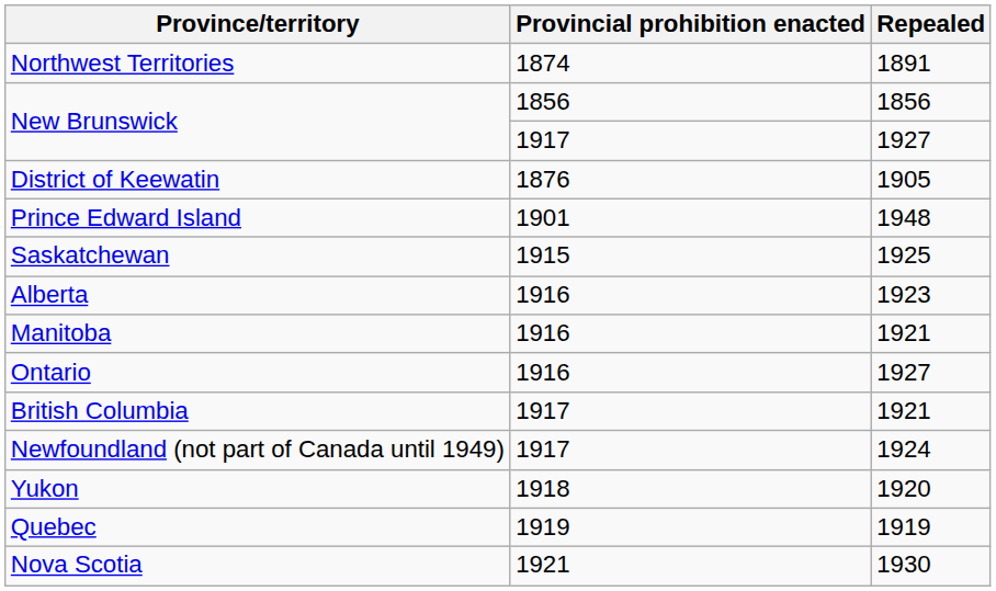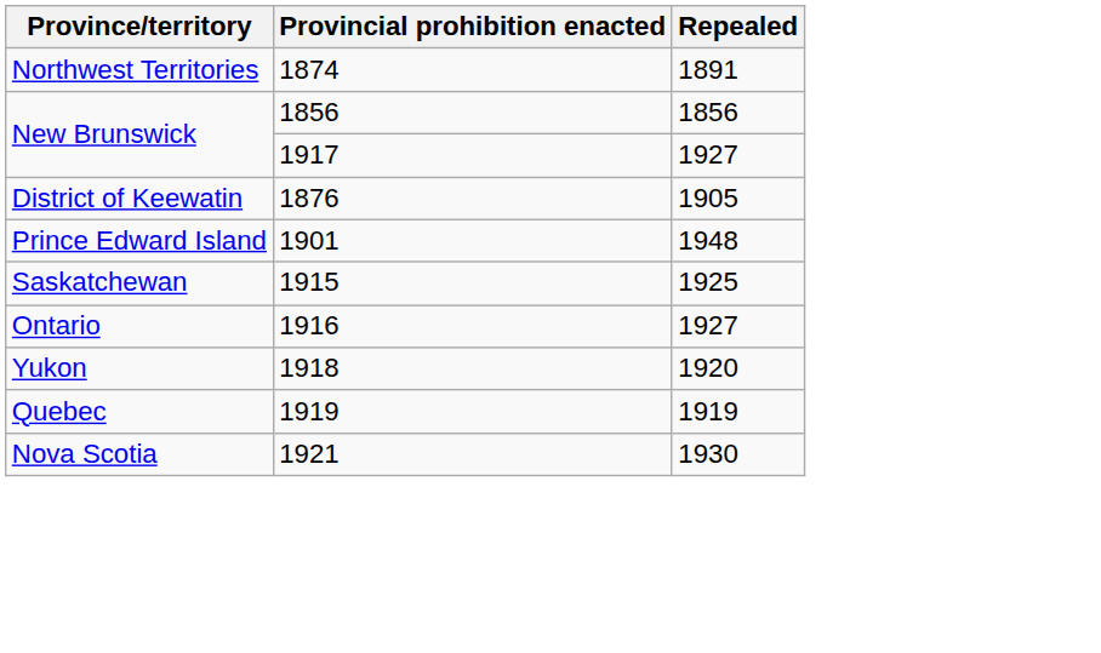 <table class="wikitable sortable">
 <tr>
 <th>Province/territory</th>
 <th>Provincial prohibition enacted</th>
 <th>Repealed</th>
 </tr>
 <tr>
 <td><a href='#'>Northwest Territories</a></td>
 <td>1874</td>
 <td>1891</td>
 </tr>
 <tr>
 <td rowspan="2"><a href='#'>New Brunswick</a></td>
 <td>1856</td>
 <td>1856</td>
 </tr>
 <tr>
 <td>1917</td>
 <td>1927</td>
 </tr>
 <tr>
 <td><a href='#'>District of Keewatin</a></td>
 <td>1876</td>
 <td>1905</td>
 </tr>
 <tr>
 <td><a href='#'>Prince Edward Island</a></td>
 <td>1901</td>
 <td>1948</td>
 </tr>
 <tr>
 <td><a href='#'>Saskatchewan</a></td>
 <td>1915</td>
 <td>1925</td>
 </tr>
 <tr>
-<td><a href='#'>Alberta</a></td>
-<td>1916</td>
-<td>1923</td>
-</tr>
-<tr>
-<td><a href='#'>Manitoba</a></td>
-<td>1916</td>
-<td>1921</td>
-</tr>
-<tr>
 <td><a href='#'>Ontario</a></td>
 <td>1916</td>
 <td>1927</td>
-</tr>
-<tr>
-<td><a href='#'>British Columbia</a></td>
-<td>1917</td>
-<td>1921</td>
-</tr>
-<tr>
-<td><a href='#'>Newfoundland</a> (not part of Canada until 1949)</td>
-<td>1917</td>
-<td>1924</td>
 </tr>
 <tr>
 <td><a href='#'>Yukon</a></td>
 <td>1918</td>
 <td>1920</td>
 </tr>
 <tr>
 <td><a href='#'>Quebec</a></td>
 <td>1919</td>
 <td>1919</td>
 </tr>
 <tr>
 <td><a href='#'>Nova Scotia</a></td>
 <td>1921</td>
 <td>1930</td>
 </tr>
 </table>
